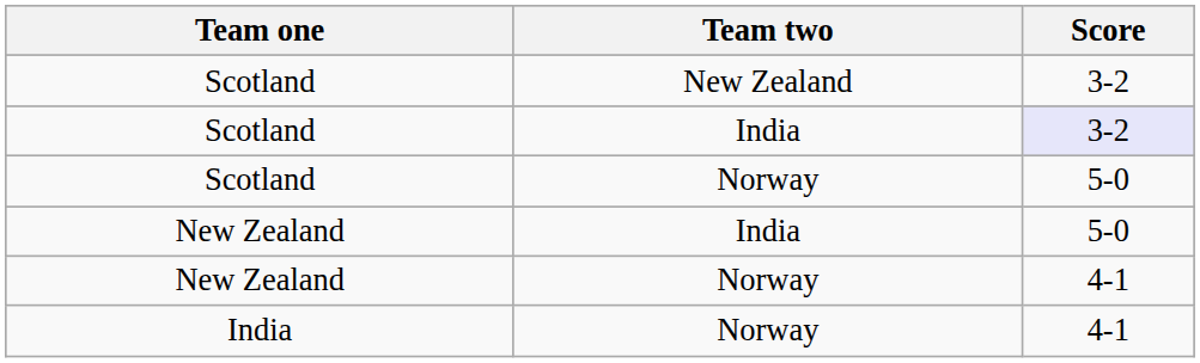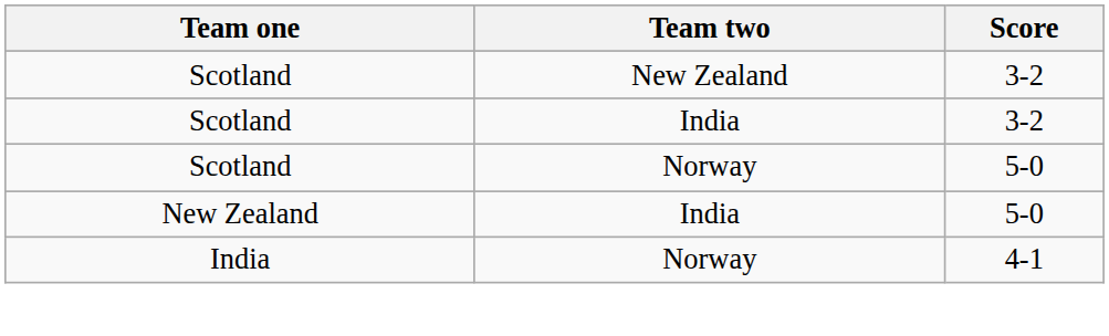 <table class="wikitable" style="text-align: center">
 <tr>
 <th width=250>Team one</th>
 <th width=250>Team two</th>
 <th width=80>Score</th>
 </tr>
 <tr>
 <td> Scotland</td>
 <td> New Zealand</td>
 <td>3-2</td>
 </tr>
 <tr>
 <td> Scotland</td>
 <td> India</td>
-<td style="background: lavender;">3-2</td>
+<td>3-2</td>
 </tr>
 <tr>
 <td> Scotland</td>
 <td> Norway</td>
 <td>5-0</td>
 </tr>
 <tr>
 <td> New Zealand</td>
 <td> India</td>
 <td>5-0</td>
 </tr>
 <tr>
-<td> New Zealand</td>
-<td> Norway</td>
-<td>4-1</td>
-</tr>
-<tr>
 <td> India</td>
 <td> Norway</td>
 <td>4-1</td>
 </tr>
 </table>
